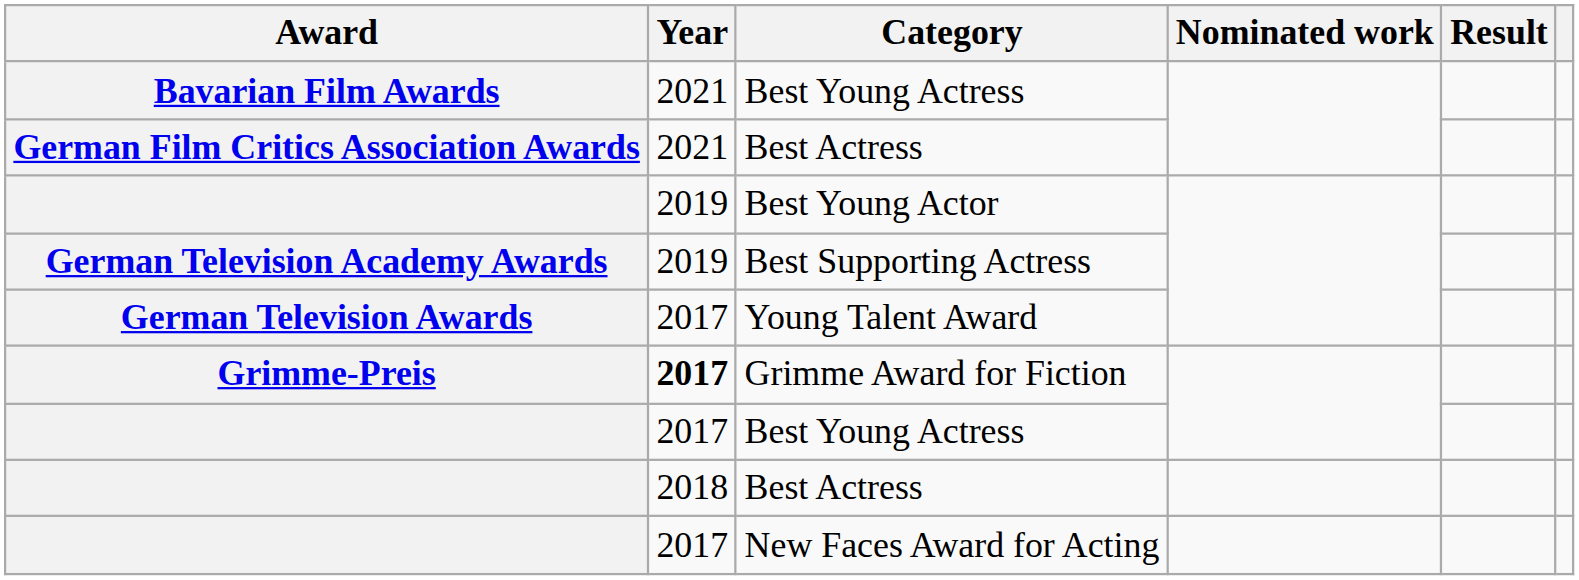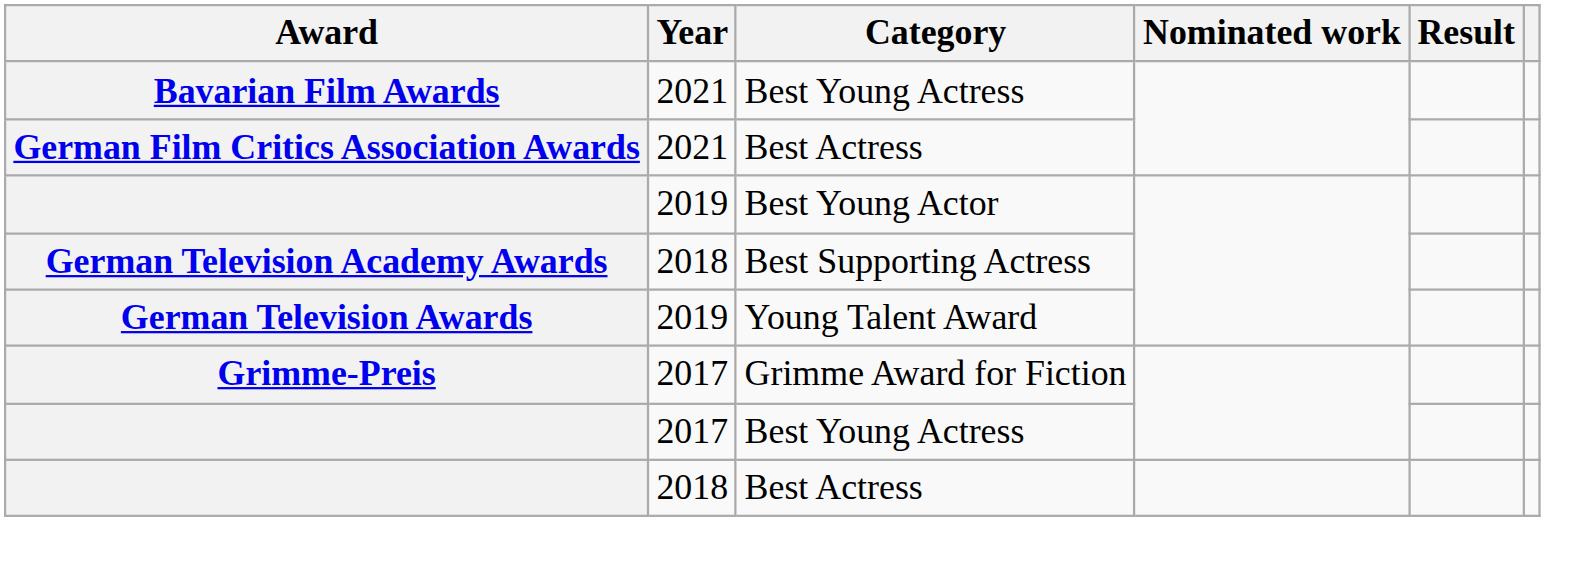 <table class="wikitable sortable plainrowheaders">
 <tr>
 <th scope="col">Award</th>
 <th scope="col">Year</th>
 <th scope="col">Category</th>
 <th scope="col">Nominated work</th>
 <th scope="col">Result</th>
 <th scope="col" class="unsortable"></th>
 </tr>
 <tr>
 <th scope="row"><a href='#'>Bavarian Film Awards</a></th>
 <td>2021</td>
 <td>Best Young Actress</td>
 <td rowspan="2"><em></em></td>
 <td></td>
 <td></td>
 </tr>
 <tr>
 <th scope="row"><a href='#'>German Film Critics Association Awards</a></th>
 <td>2021</td>
 <td>Best Actress</td>
 <td></td>
 <td></td>
 </tr>
 <tr>
 <th scope="row"></th>
 <td>2019</td>
 <td>Best Young Actor</td>
 <td rowspan="3"><em></em></td>
 <td></td>
 <td></td>
 </tr>
 <tr>
 <th scope="row"><a href='#'>German Television Academy Awards</a></th>
-<td>2019</td>
+<td>2018</td>
 <td>Best Supporting Actress</td>
 <td></td>
 <td></td>
 </tr>
 <tr>
 <th scope="row"><a href='#'>German Television Awards</a></th>
-<td>2017</td>
+<td>2019</td>
 <td>Young Talent Award</td>
 <td></td>
 <td></td>
 </tr>
 <tr>
 <th scope="row"><a href='#'>Grimme-Preis</a></th>
-<td><strong>2017</strong></td>
+<td>2017</td>
 <td>Grimme Award for Fiction</td>
 <td rowspan="2"><em></em></td>
 <td></td>
 <td></td>
 </tr>
 <tr>
 <th scope="row"></th>
 <td>2017</td>
 <td>Best Young Actress</td>
 <td></td>
 <td></td>
 </tr>
 <tr>
 <th scope="row"></th>
 <td>2018</td>
 <td>Best Actress</td>
 <td><em></em></td>
 <td></td>
 <td></td>
 </tr>
-<tr>
-<th scope="row"></th>
-<td>2017</td>
-<td>New Faces Award for Acting</td>
-<td><em></em></td>
-<td></td>
-<td></td>
-</tr>
 </table>
